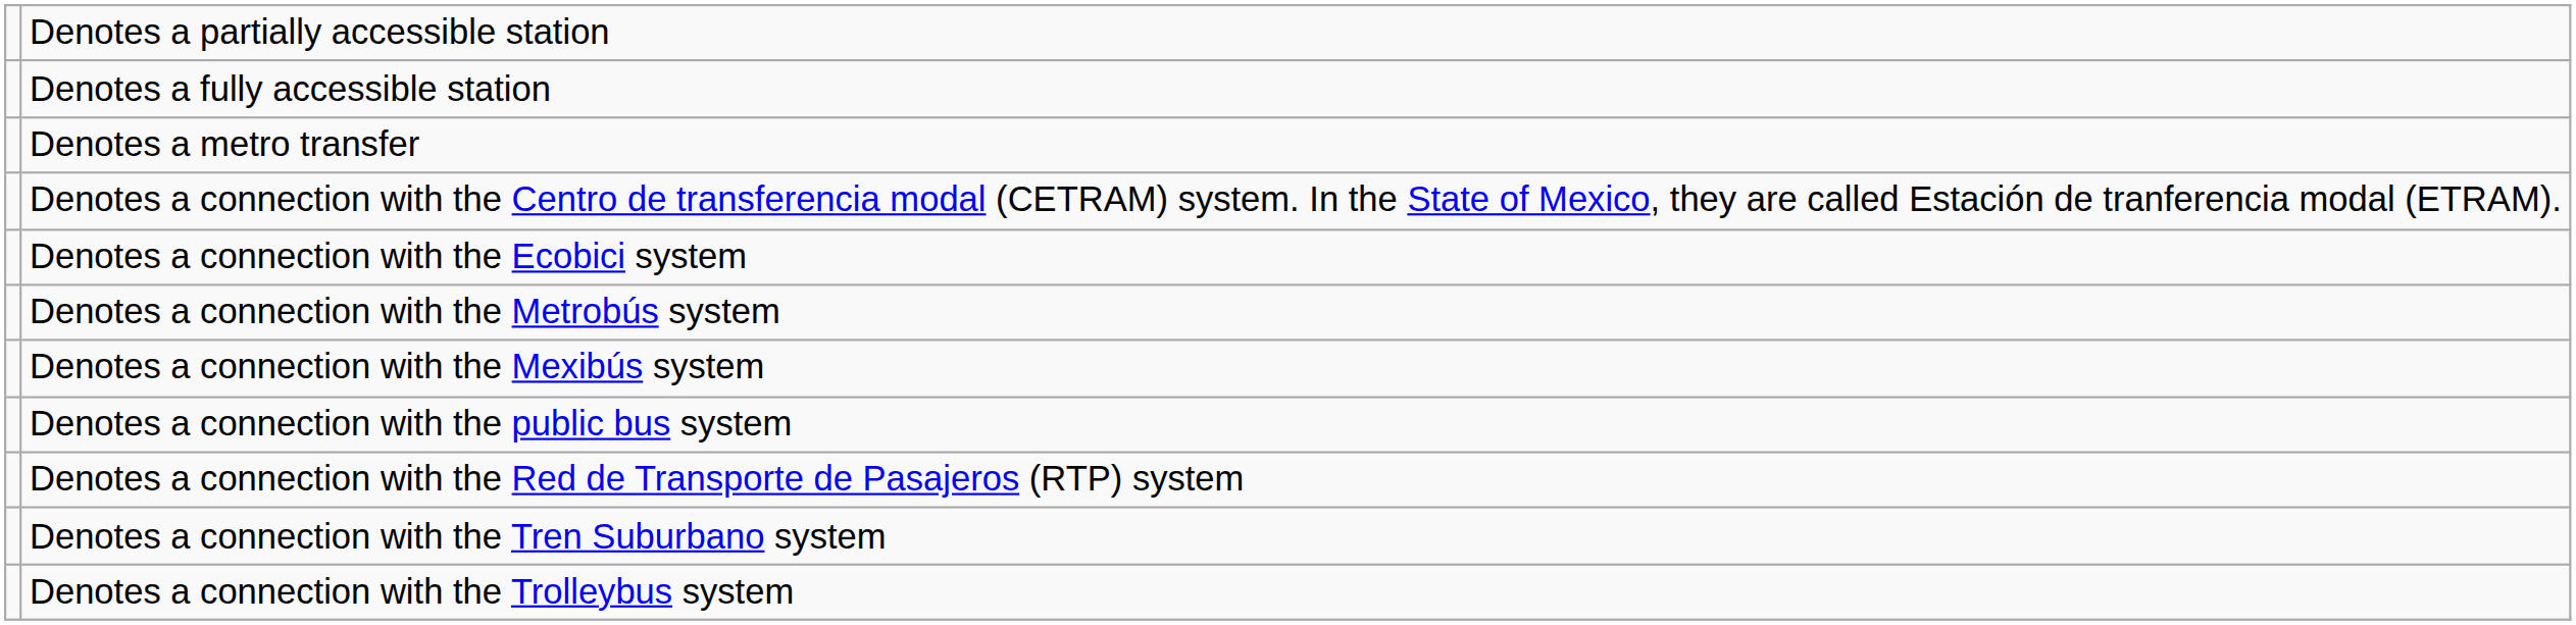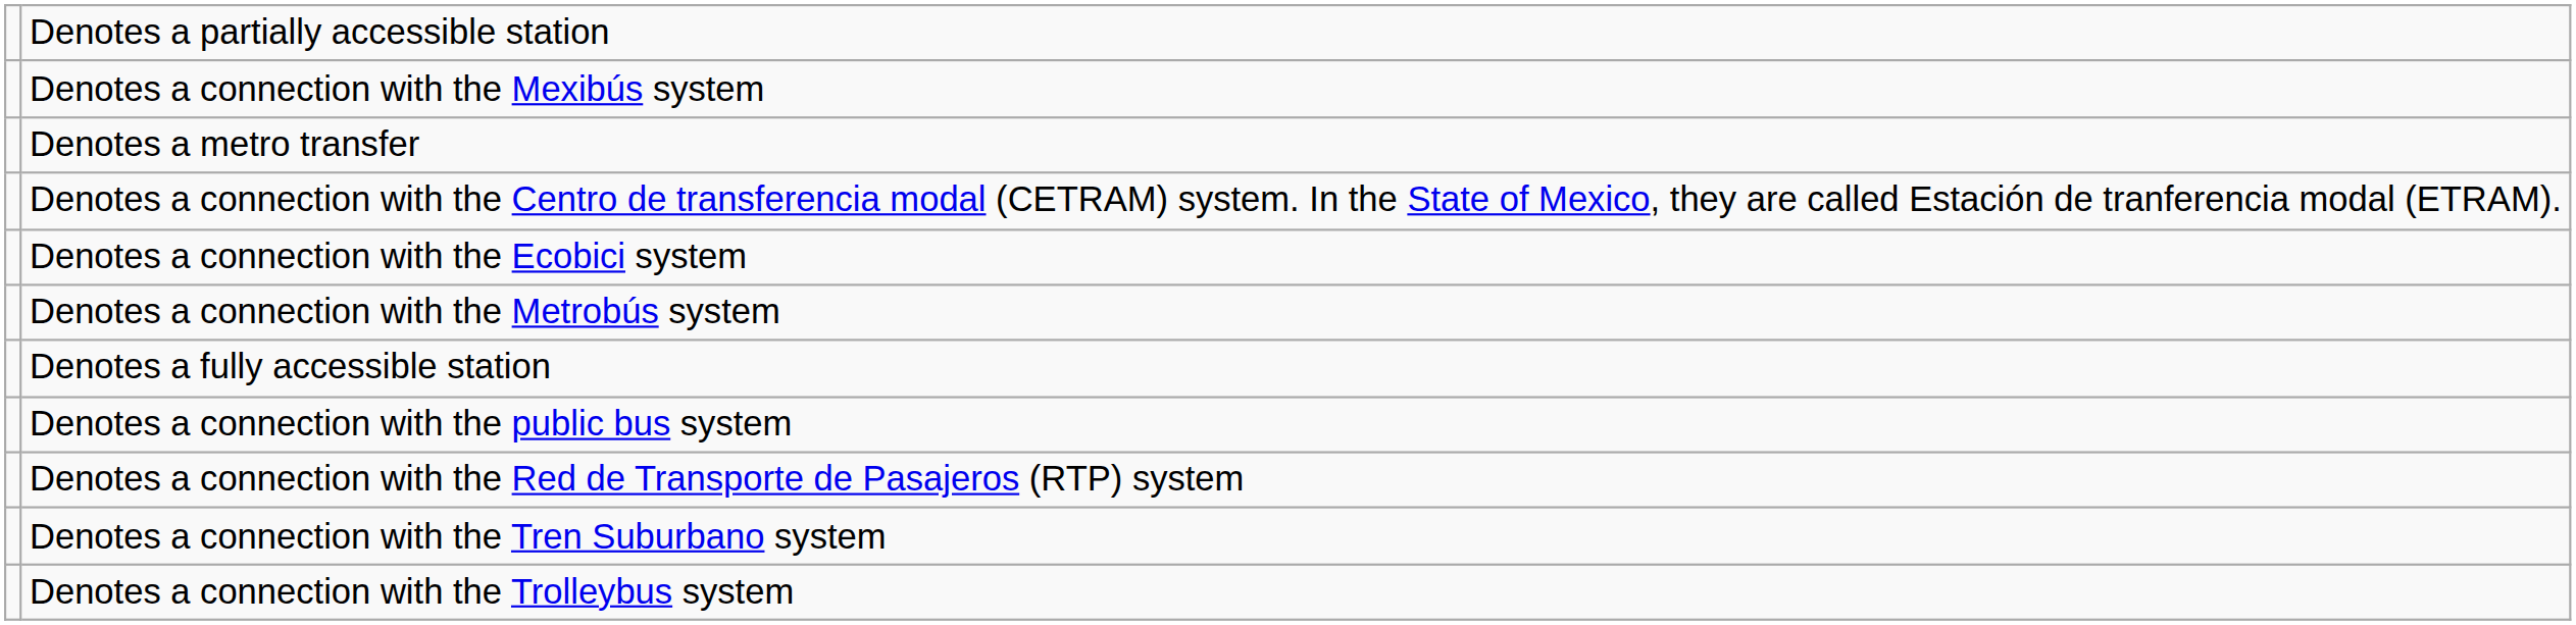 <table class="wikitable">
 <tr>
 <td> </td>
 <td>Denotes a partially accessible station</td>
 </tr>
 <tr>
-<td> </td>
-<td>Denotes a fully accessible station</td>
+<td></td>
+<td>Denotes a connection with the <a href='#'>Mexibús</a> system</td>
 </tr>
 <tr>
 <td></td>
 <td>Denotes a metro transfer</td>
 </tr>
 <tr>
 <td></td>
 <td>Denotes a connection with the <a href='#'>Centro de transferencia modal</a> (CETRAM) system. In the <a href='#'>State of Mexico</a>, they are called Estación de tranferencia modal (ETRAM).</td>
 </tr>
 <tr>
 <td></td>
 <td>Denotes a connection with the <a href='#'>Ecobici</a> system</td>
 </tr>
 <tr>
 <td></td>
 <td>Denotes a connection with the <a href='#'>Metrobús</a> system</td>
 </tr>
 <tr>
-<td></td>
-<td>Denotes a connection with the <a href='#'>Mexibús</a> system</td>
+<td> </td>
+<td>Denotes a fully accessible station</td>
 </tr>
 <tr>
 <td></td>
 <td>Denotes a connection with the <a href='#'>public bus</a> system</td>
 </tr>
 <tr>
 <td></td>
 <td>Denotes a connection with the <a href='#'>Red de Transporte de Pasajeros</a> (RTP) system</td>
 </tr>
 <tr>
 <td></td>
 <td>Denotes a connection with the <a href='#'>Tren Suburbano</a> system</td>
 </tr>
 <tr>
 <td></td>
 <td>Denotes a connection with the <a href='#'>Trolleybus</a> system</td>
 </tr>
 </table>
